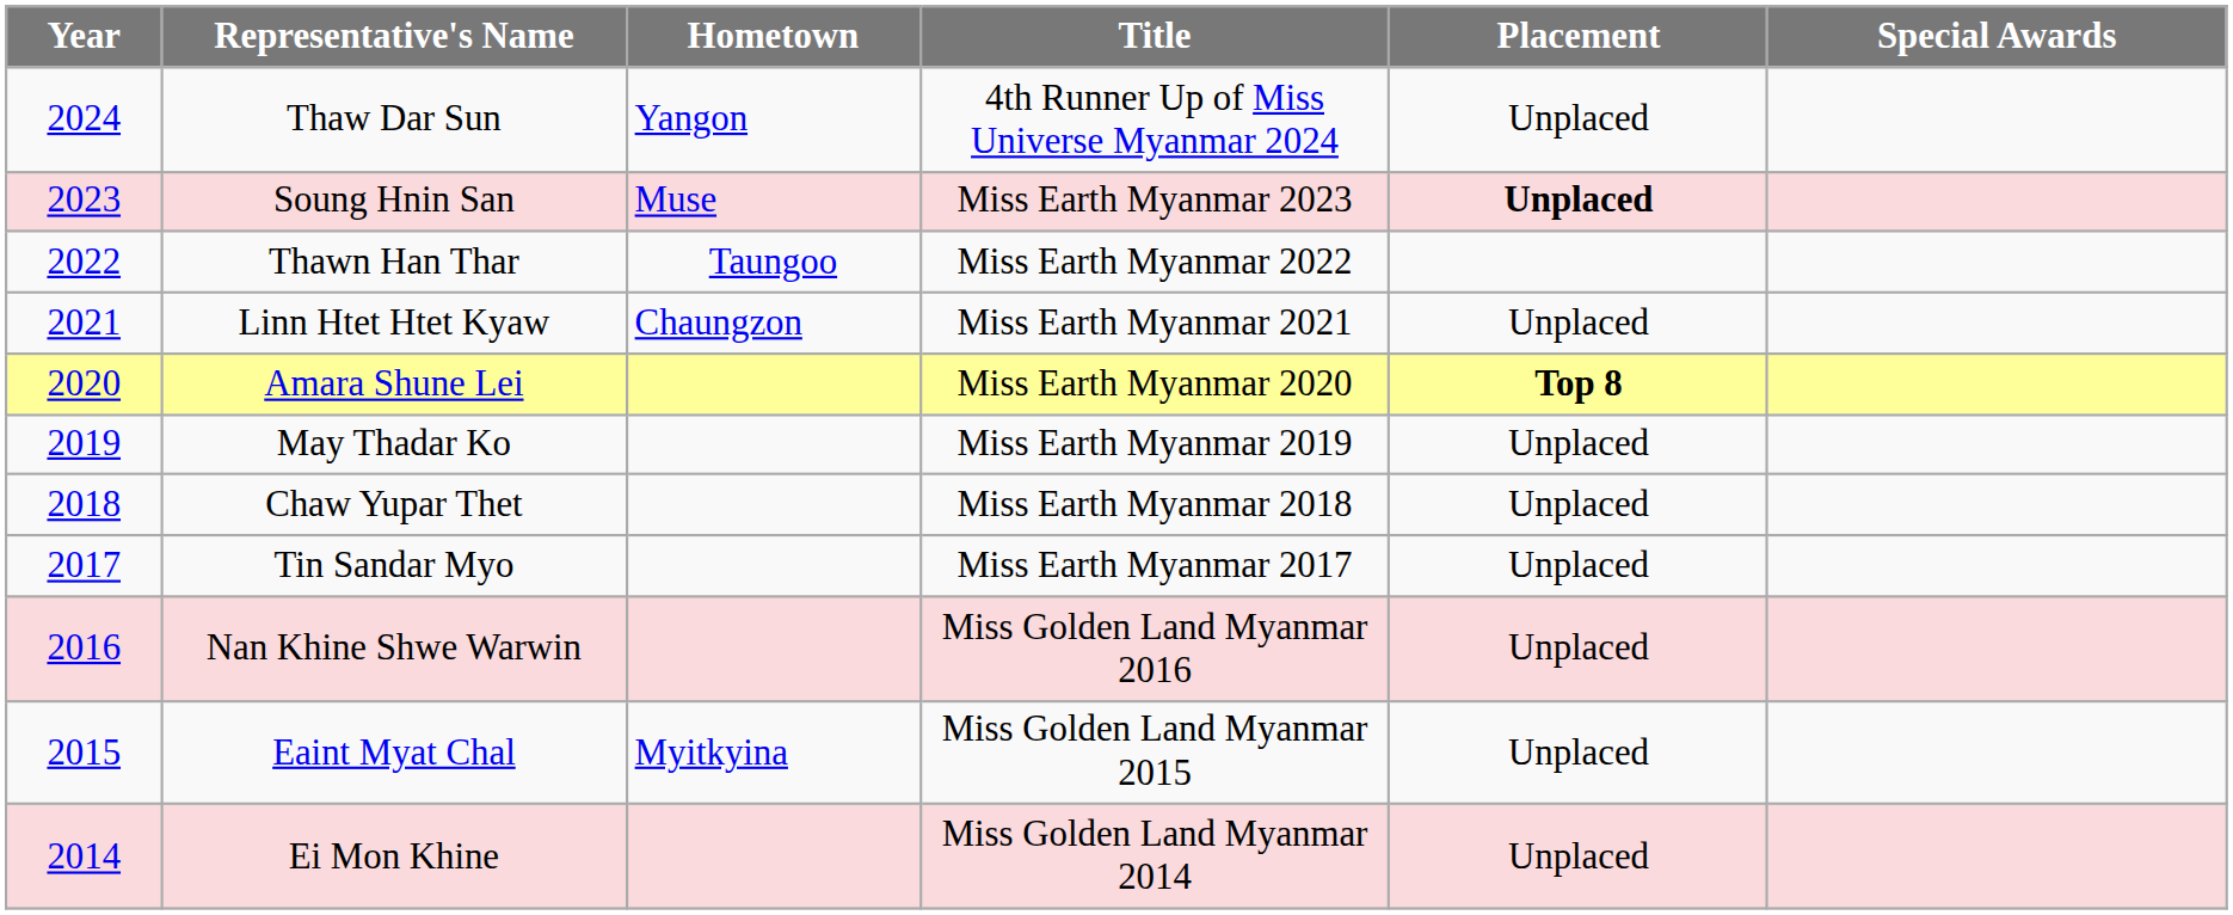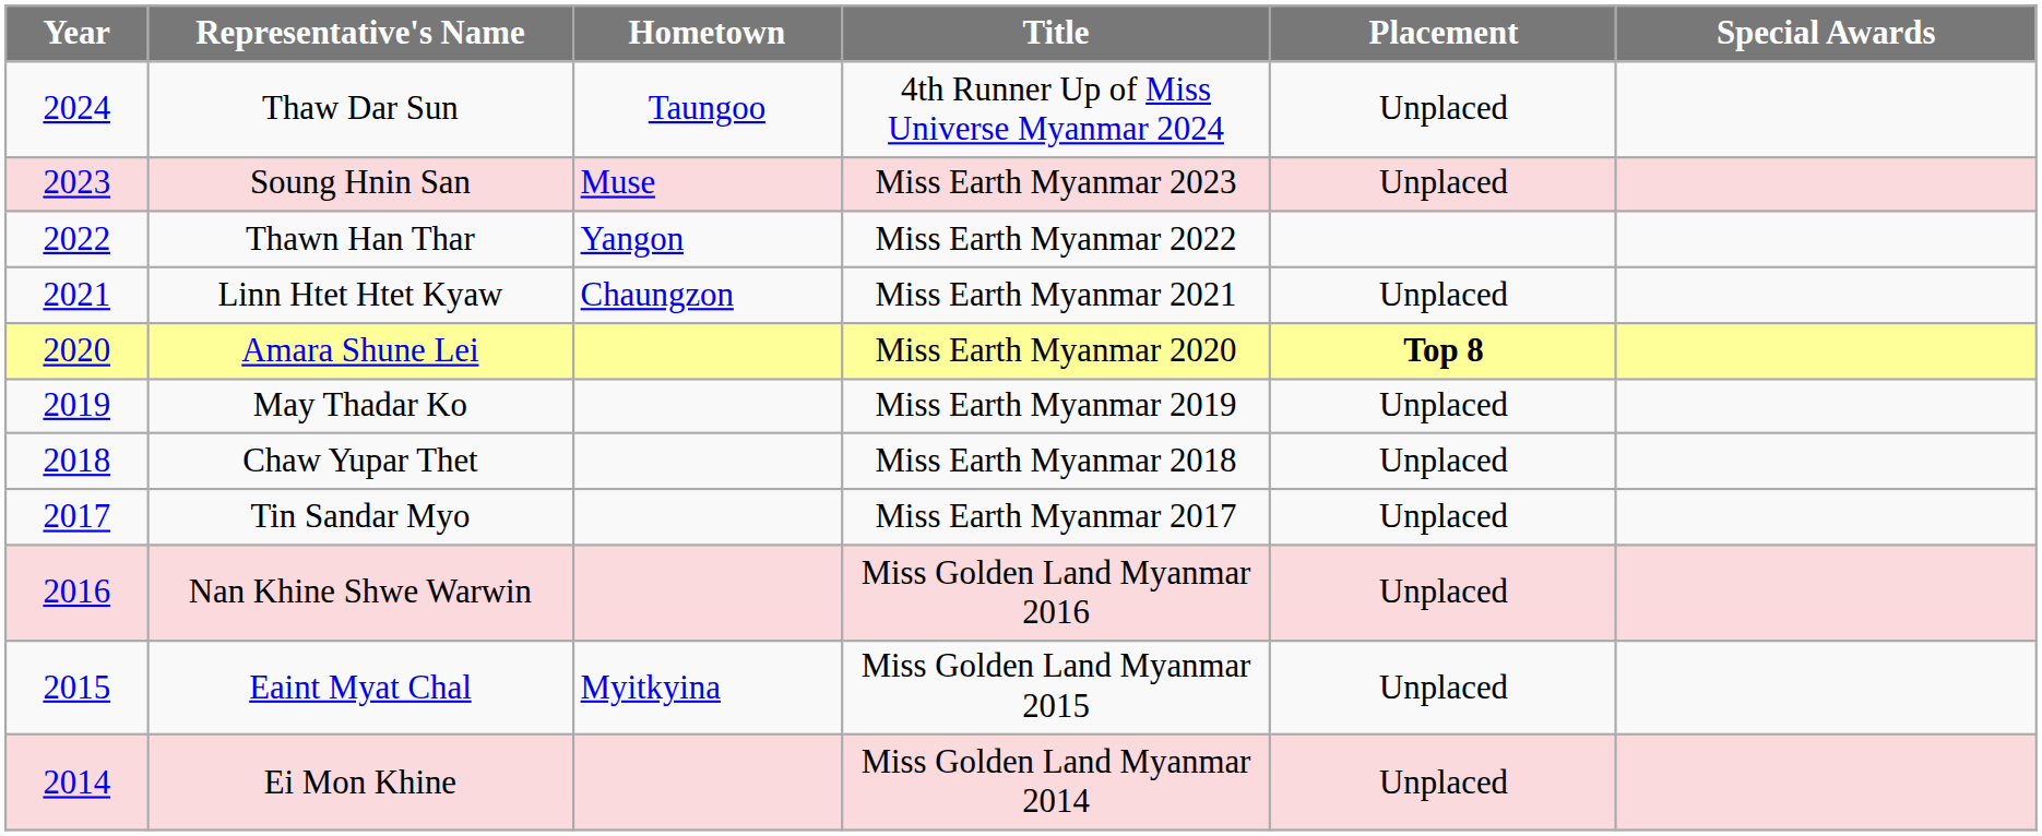 <table class="wikitable sortable" style="font-size: 90%; text-align:center">
 <tr>
 <th width="80" style="background-color:#787878;color:#FFFFFF;">Year</th>
 <th width="250" style="background-color:#787878;color:#FFFFFF;">Representative's Name</th>
 <th width="150" style="background-color:#787878;color:#FFFFFF;">Hometown</th>
 <th width="300" style="background-color:#787878;color:#FFFFFF;">Title</th>
 <th width="220" style="background-color:#787878;color:#FFFFFF;">Placement</th>
 <th width="300" style="background-color:#787878;color:#FFFFFF;">Special Awards</th>
 </tr>
 <tr>
 <td><a href='#'>2024</a></td>
 <td>Thaw Dar Sun</td>
-<td align=left> <a href='#'>Yangon</a></td>
+<td> <a href='#'>Taungoo</a></td>
 <td>4th Runner Up of <a href='#'>Miss Universe Myanmar 2024</a></td>
 <td>Unplaced</td>
 <td></td>
 </tr>
 <tr style="background-color:#FADADD; ">
 <td><a href='#'>2023</a></td>
 <td>Soung Hnin San</td>
 <td align=left> <a href='#'>Muse</a></td>
 <td>Miss Earth Myanmar 2023</td>
-<td><strong>Unplaced</strong></td>
+<td>Unplaced</td>
 <td style="background:;"></td>
 </tr>
 <tr>
 <td><a href='#'>2022</a></td>
 <td>Thawn Han Thar</td>
-<td> <a href='#'>Taungoo</a></td>
+<td align=left> <a href='#'>Yangon</a></td>
 <td>Miss Earth Myanmar 2022</td>
 <td></td>
 <td></td>
 </tr>
 <tr>
 <td><a href='#'>2021</a></td>
 <td>Linn Htet Htet Kyaw</td>
 <td align=left> <a href='#'>Chaungzon</a></td>
 <td>Miss Earth Myanmar 2021</td>
 <td>Unplaced</td>
 <td></td>
 </tr>
 <tr style="background-color:#FFFF99;">
 <td><a href='#'>2020</a></td>
 <td><a href='#'>Amara Shune Lei</a></td>
 <td align=left></td>
 <td>Miss Earth Myanmar 2020</td>
 <td align="center"><strong>Top 8</strong></td>
 <td style="background:;"></td>
 </tr>
 <tr>
 <td><a href='#'>2019</a></td>
 <td>May Thadar Ko </td>
 <td align=left></td>
 <td>Miss Earth Myanmar 2019</td>
 <td>Unplaced</td>
 <td></td>
 </tr>
 <tr>
 <td><a href='#'>2018</a></td>
 <td>Chaw Yupar Thet </td>
 <td align=left></td>
 <td>Miss Earth Myanmar 2018</td>
 <td>Unplaced</td>
 <td></td>
 </tr>
 <tr>
 <td><a href='#'>2017</a></td>
 <td>Tin Sandar Myo </td>
 <td align=left></td>
 <td>Miss Earth Myanmar 2017</td>
 <td align="center">Unplaced</td>
 <td></td>
 </tr>
 <tr style="background-color:#FADADD;">
 <td><a href='#'>2016</a></td>
 <td>Nan Khine Shwe Warwin </td>
 <td align=left></td>
 <td>Miss Golden Land Myanmar 2016</td>
 <td>Unplaced</td>
 <td style="background:;"></td>
 </tr>
 <tr>
 <td><a href='#'>2015</a></td>
 <td><a href='#'>Eaint Myat Chal</a></td>
 <td align=left> <a href='#'>Myitkyina</a></td>
 <td>Miss Golden Land Myanmar 2015</td>
 <td>Unplaced</td>
 <td></td>
 </tr>
 <tr style="background-color:#FADADD;">
 <td><a href='#'>2014</a></td>
 <td>Ei Mon Khine </td>
 <td align=left></td>
 <td>Miss Golden Land Myanmar 2014</td>
 <td>Unplaced</td>
 <td style="background:;"></td>
 </tr>
 </table>
